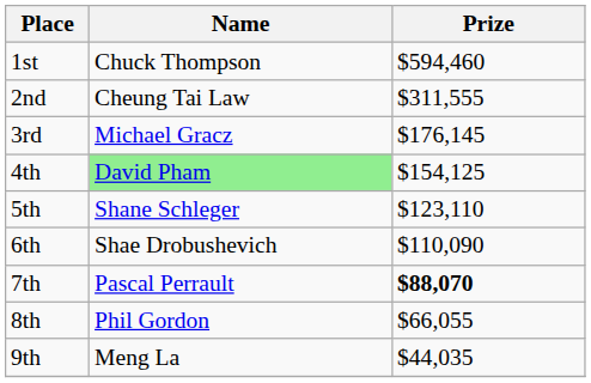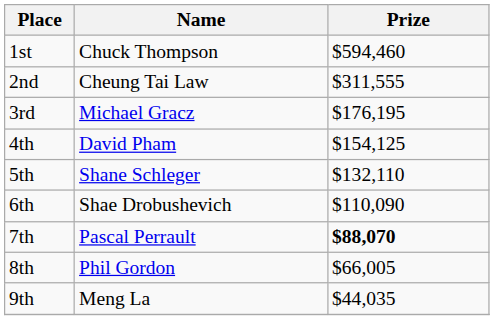 <table class="wikitable">
 <tr>
 <th width="50">Place</th>
 <th width="200">Name</th>
 <th width="125">Prize</th>
 </tr>
 <tr>
 <td>1st</td>
 <td>Chuck Thompson</td>
 <td>$594,460</td>
 </tr>
 <tr>
 <td>2nd</td>
 <td>Cheung Tai Law</td>
 <td>$311,555</td>
 </tr>
 <tr>
 <td>3rd</td>
 <td><a href='#'>Michael Gracz</a></td>
-<td>$176,145</td>
+<td>$176,195</td>
 </tr>
 <tr>
 <td>4th</td>
-<td style="background: lightgreen;"><a href='#'>David Pham</a></td>
+<td><a href='#'>David Pham</a></td>
 <td>$154,125</td>
 </tr>
 <tr>
 <td>5th</td>
 <td><a href='#'>Shane Schleger</a></td>
-<td>$123,110</td>
+<td>$132,110</td>
 </tr>
 <tr>
 <td>6th</td>
 <td>Shae Drobushevich</td>
 <td>$110,090</td>
 </tr>
 <tr>
 <td>7th</td>
 <td><a href='#'>Pascal Perrault</a></td>
 <td><strong>$88,070</strong></td>
 </tr>
 <tr>
 <td>8th</td>
 <td><a href='#'>Phil Gordon</a></td>
-<td>$66,055</td>
+<td>$66,005</td>
 </tr>
 <tr>
 <td>9th</td>
 <td>Meng La</td>
 <td>$44,035</td>
 </tr>
 <tr>
 </tr>
 </table>
